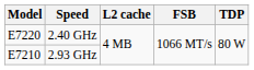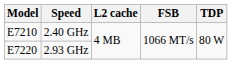 <table class="wikitable sortable">
 <tr>
 <th scope="col">Model</th>
 <th scope="col">Speed</th>
 <th scope="col">L2 cache</th>
 <th scope="col">FSB</th>
 <th scope="col">TDP</th>
 </tr>
 <tr>
-<td>E7220</td>
+<td>E7210</td>
 <td>2.40 GHz</td>
 <td rowspan="2">4 MB</td>
 <td rowspan="2">1066 MT/s</td>
 <td rowspan="2">80 W</td>
 </tr>
 <tr>
-<td>E7210</td>
+<td>E7220</td>
 <td>2.93 GHz</td>
 </tr>
 </table>
